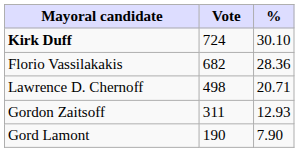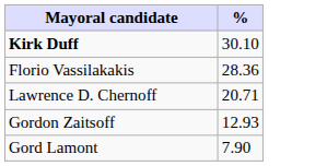 <table class="wikitable">
 <tr>
 <th style="background:#ddf;" width="200px">Mayoral candidate</th>
-<th style="background:#ddf;" width="50px">Vote</th>
 <th style="background:#ddf;" width="30px">%</th>
 </tr>
 <tr>
 <td><strong>Kirk Duff</strong></td>
-<td>724</td>
 <td>30.10</td>
 </tr>
 <tr>
 <td>Florio Vassilakakis</td>
-<td>682</td>
 <td>28.36</td>
 </tr>
 <tr>
 <td>Lawrence D. Chernoff</td>
-<td>498</td>
 <td>20.71</td>
 </tr>
 <tr>
 <td>Gordon Zaitsoff</td>
-<td>311</td>
 <td>12.93</td>
 </tr>
 <tr>
 <td>Gord Lamont</td>
-<td>190</td>
 <td>7.90</td>
 </tr>
 </table>
